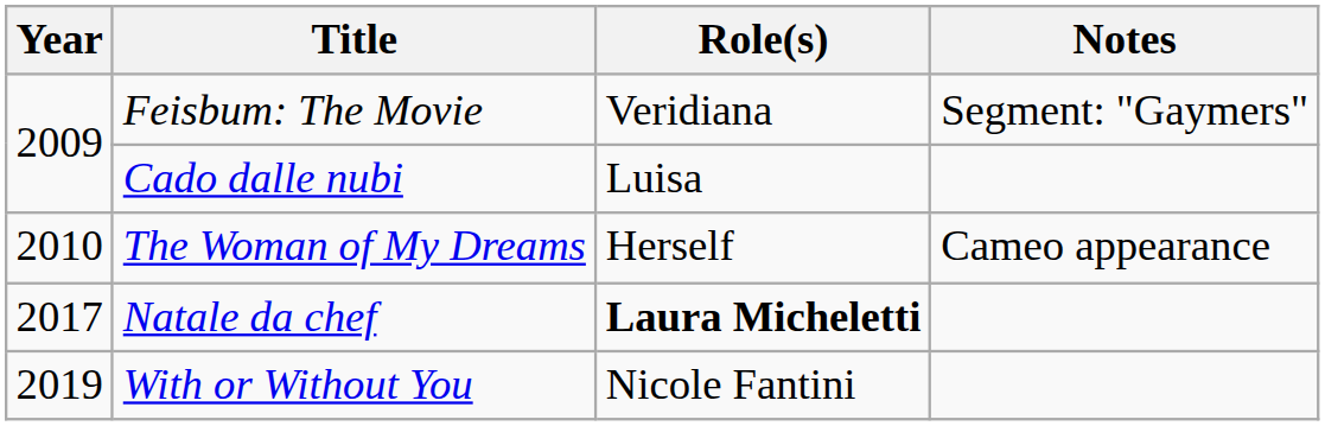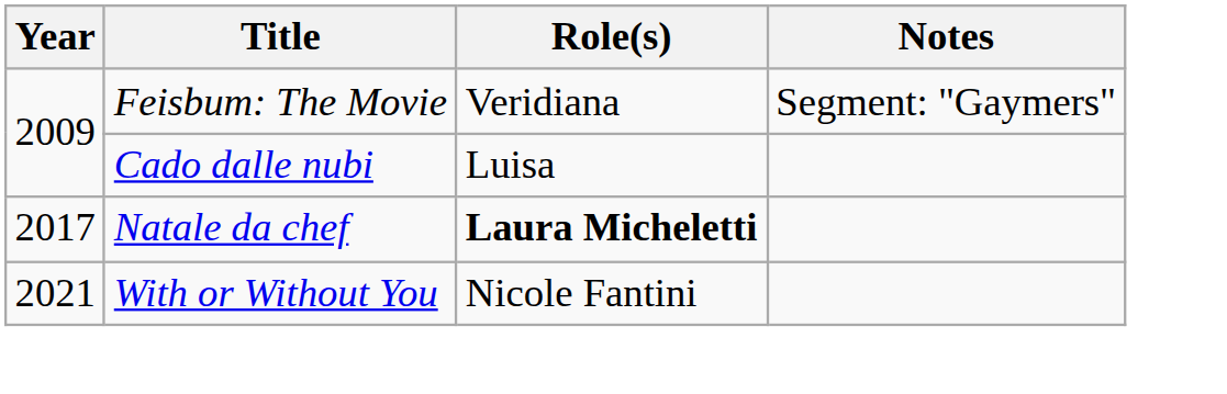 <table class="wikitable plainrowheaders sortable">
 <tr>
 <th scope="col">Year</th>
 <th scope="col">Title</th>
 <th scope="col">Role(s)</th>
 <th scope="col" class="unsortable">Notes</th>
 </tr>
 <tr>
 <td rowspan="2">2009</td>
 <td><em>Feisbum: The Movie</em></td>
 <td>Veridiana</td>
 <td>Segment: "Gaymers"</td>
 </tr>
 <tr>
 <td><em><a href='#'>Cado dalle nubi</a></em></td>
 <td>Luisa</td>
 <td></td>
 </tr>
 <tr>
-<td>2010</td>
-<td><em><a href='#'>The Woman of My Dreams</a></em></td>
-<td>Herself</td>
-<td>Cameo appearance</td>
-</tr>
-<tr>
 <td>2017</td>
 <td><em><a href='#'>Natale da chef</a></em></td>
 <td><strong>Laura Micheletti</strong></td>
 <td></td>
 </tr>
 <tr>
-<td>2019</td>
+<td>2021</td>
 <td><em><a href='#'>With or Without You</a></em></td>
 <td>Nicole Fantini</td>
 <td></td>
 </tr>
 </table>
